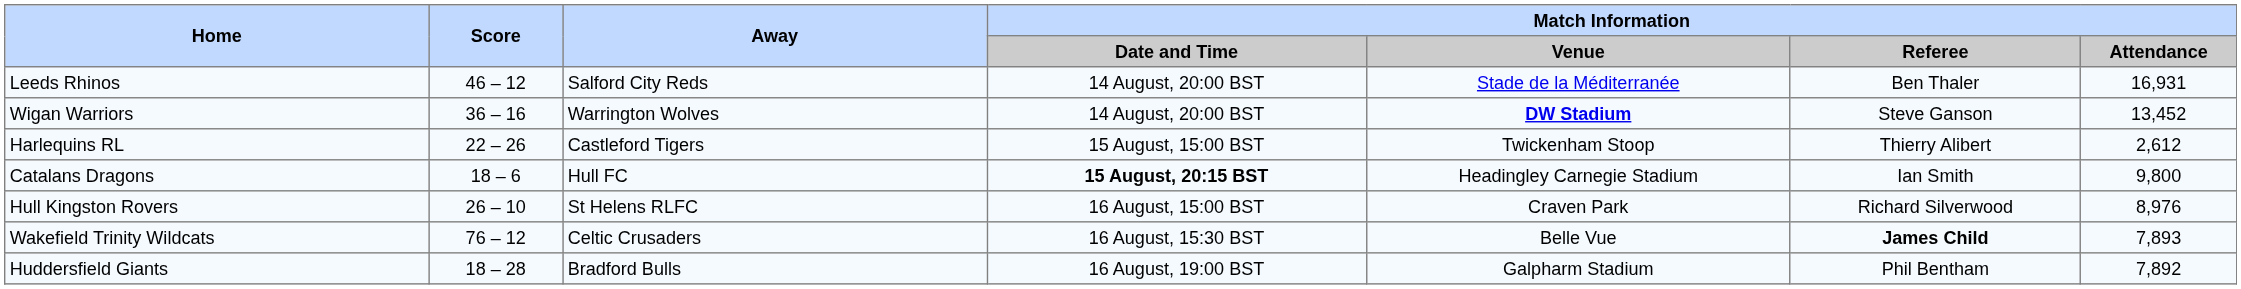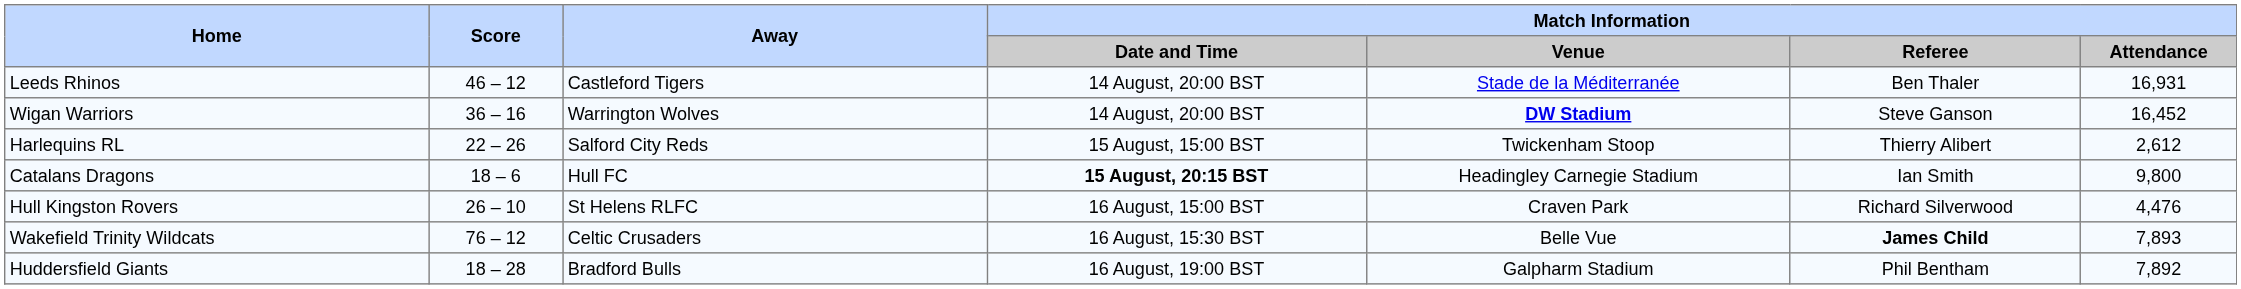 <table border=1 style="border-collapse:collapse; font-size:80%; text-align:center;" cellpadding=3 cellspacing=0 width=100%>
 <tr bgcolor=#C1D8FF>
 <th rowspan=2 width=19%>Home</th>
 <th rowspan=2 width=6%>Score</th>
 <th rowspan=2 width=19%>Away</th>
 <th colspan=6>Match Information</th>
 </tr>
 <tr bgcolor=#CCCCCC>
 <th width=17%>Date and Time</th>
 <th width=19%>Venue</th>
 <th width=13%>Referee</th>
 <th width=7%>Attendance</th>
 </tr>
 <tr bgcolor=#F5FAFF>
 <td align=left> Leeds Rhinos</td>
 <td>46 – 12</td>
-<td align=left> Salford City Reds</td>
+<td align=left> Castleford Tigers</td>
 <td>14 August, 20:00 BST</td>
 <td><a href='#'>Stade de la Méditerranée</a></td>
 <td>Ben Thaler</td>
 <td>16,931</td>
 </tr>
 <tr bgcolor=#F5FAFF>
 <td align=left> Wigan Warriors</td>
 <td>36 – 16</td>
 <td align=left> Warrington Wolves</td>
 <td>14 August, 20:00 BST</td>
 <td><strong><a href='#'>DW Stadium</a></strong></td>
 <td>Steve Ganson</td>
-<td>13,452</td>
+<td>16,452</td>
 </tr>
 <tr bgcolor=#F5FAFF>
 <td align=left> Harlequins RL</td>
 <td>22 – 26</td>
-<td align=left> Castleford Tigers</td>
+<td align=left> Salford City Reds</td>
 <td>15 August, 15:00 BST</td>
 <td>Twickenham Stoop</td>
 <td>Thierry Alibert</td>
 <td>2,612</td>
 </tr>
 <tr bgcolor=#F5FAFF>
 <td align=left> Catalans Dragons</td>
 <td>18 – 6</td>
 <td align=left> Hull FC</td>
 <td><strong>15 August, 20:15 BST</strong></td>
 <td>Headingley Carnegie Stadium</td>
 <td>Ian Smith</td>
 <td>9,800</td>
 </tr>
 <tr bgcolor=#F5FAFF>
 <td align=left> Hull Kingston Rovers</td>
 <td>26 – 10</td>
 <td align=left> St Helens RLFC</td>
 <td>16 August, 15:00 BST</td>
 <td>Craven Park</td>
 <td>Richard Silverwood</td>
-<td>8,976</td>
+<td>4,476</td>
 </tr>
 <tr bgcolor=#F5FAFF>
 <td align=left> Wakefield Trinity Wildcats</td>
 <td>76 – 12</td>
 <td align=left> Celtic Crusaders</td>
 <td>16 August, 15:30 BST</td>
 <td>Belle Vue</td>
 <td><strong>James Child</strong></td>
 <td>7,893</td>
 </tr>
 <tr bgcolor=#F5FAFF>
 <td align=left> Huddersfield Giants</td>
 <td>18 – 28</td>
 <td align=left> Bradford Bulls</td>
 <td>16 August, 19:00 BST</td>
 <td>Galpharm Stadium</td>
 <td>Phil Bentham</td>
 <td>7,892</td>
 </tr>
 </table>
